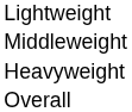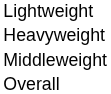 <table>
 <tr>
 <td>Lightweight</td>
+<td></td>
+<td></td>
+<td></td>
+</tr>
+<tr>
+<td>Heavyweight</td>
 <td></td>
 <td></td>
 <td></td>
 </tr>
 <tr>
 <td>Middleweight</td>
 <td></td>
 <td></td>
 <td></td>
 </tr>
 <tr>
-<td>Heavyweight</td>
-<td></td>
-<td></td>
-<td></td>
-</tr>
-<tr>
 <td>Overall</td>
 <td></td>
 <td></td>
 <td></td>
 </tr>
 </table>
